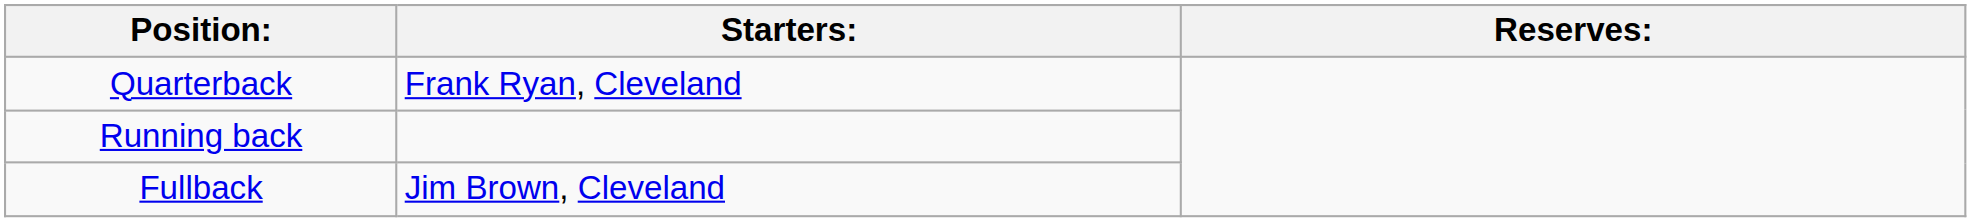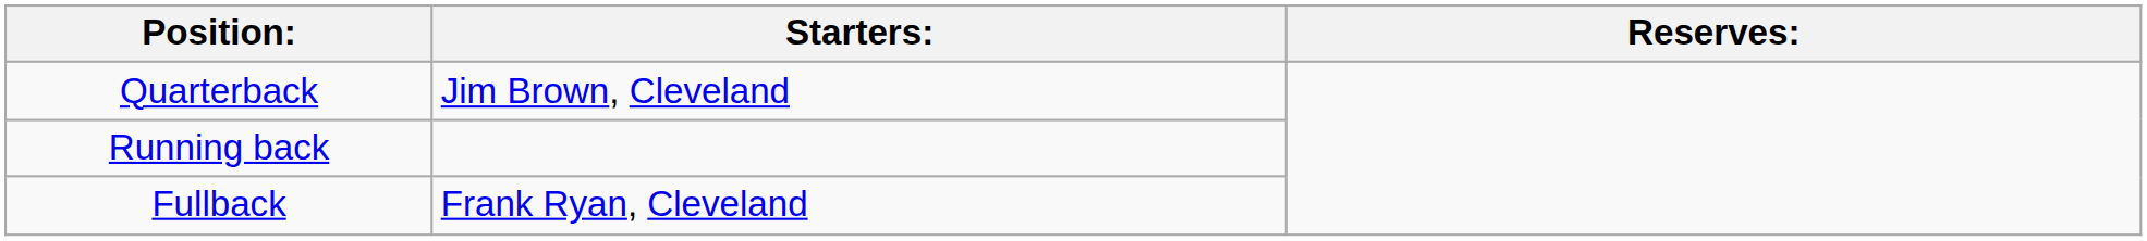 <table class="wikitable" style="width:75%;">
 <tr>
 <th style="width:20%;">Position:</th>
 <th style="width:40%;">Starters:</th>
 <th style="width:40%;">Reserves:</th>
 </tr>
 <tr>
 <td align=center><a href='#'>Quarterback</a></td>
-<td> <a href='#'>Frank Ryan</a>, <a href='#'>Cleveland</a></td>
+<td> <a href='#'>Jim Brown</a>, <a href='#'>Cleveland</a></td>
 </tr>
 <tr>
 <td align=center><a href='#'>Running back</a></td>
 <td></td>
 </tr>
 <tr>
 <td align=center><a href='#'>Fullback</a></td>
-<td> <a href='#'>Jim Brown</a>, <a href='#'>Cleveland</a></td>
+<td> <a href='#'>Frank Ryan</a>, <a href='#'>Cleveland</a></td>
 </tr>
 </table>
